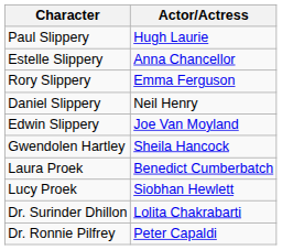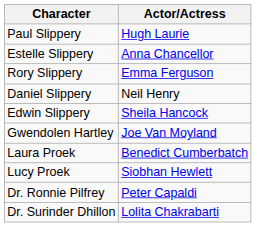 <table class="wikitable">
 <tr>
 <th>Character</th>
 <th>Actor/Actress</th>
 </tr>
 <tr>
 <td>Paul Slippery</td>
 <td><a href='#'>Hugh Laurie</a></td>
 </tr>
 <tr>
 <td>Estelle Slippery</td>
 <td><a href='#'>Anna Chancellor</a></td>
 </tr>
 <tr>
 <td>Rory Slippery</td>
 <td><a href='#'>Emma Ferguson</a></td>
 </tr>
 <tr>
 <td>Daniel Slippery</td>
 <td>Neil Henry</td>
 </tr>
 <tr>
 <td>Edwin Slippery</td>
-<td><a href='#'>Joe Van Moyland</a></td>
+<td><a href='#'>Sheila Hancock</a></td>
 </tr>
 <tr>
 <td>Gwendolen Hartley</td>
-<td><a href='#'>Sheila Hancock</a></td>
+<td><a href='#'>Joe Van Moyland</a></td>
 </tr>
 <tr>
 <td>Laura Proek</td>
 <td><a href='#'>Benedict Cumberbatch</a></td>
 </tr>
 <tr>
 <td>Lucy Proek</td>
 <td><a href='#'>Siobhan Hewlett</a></td>
 </tr>
 <tr>
+<td>Dr. Ronnie Pilfrey</td>
+<td><a href='#'>Peter Capaldi</a></td>
+</tr>
+<tr>
 <td>Dr. Surinder Dhillon</td>
 <td><a href='#'>Lolita Chakrabarti</a></td>
 </tr>
-<tr>
-<td>Dr. Ronnie Pilfrey</td>
-<td><a href='#'>Peter Capaldi</a></td>
-</tr>
 </table>
